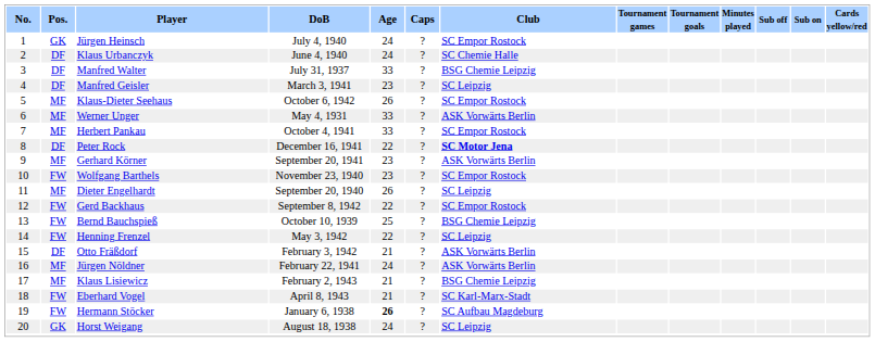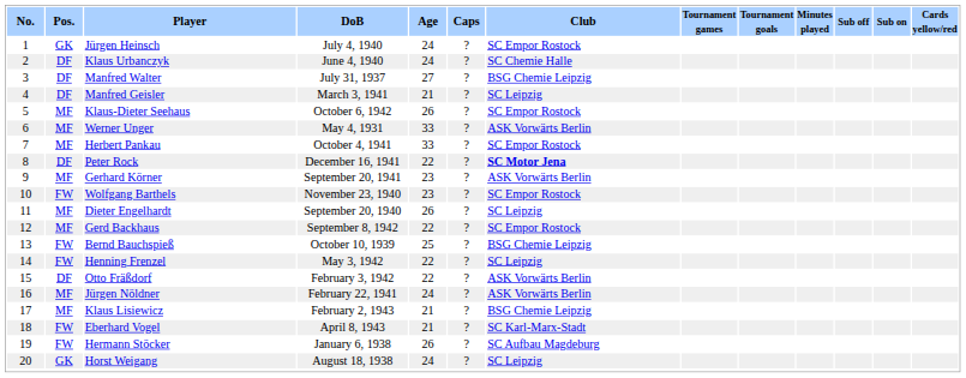 <table border="0" width="100%" style="border: 1px solid #999; background-color:#FFFFFF; text-align:center">
 <tr align="center" bgcolor="#AAD0FF">
 <th width=4%>No.</th>
 <th width=4%>Pos.</th>
 <th width=23%>Player</th>
 <th width=12%>DoB</th>
 <th width=4%>Age</th>
 <th width=4%>Caps</th>
 <th width=21%>Club</th>
 <th width=6%><small>Tournament<br>games</small></th>
 <th width=6%><small>Tournament<br>goals</small></th>
 <th width=4%><small>Minutes<br>played</small></th>
 <th width=4%><small>Sub off</small></th>
 <th width=4%><small>Sub on</small></th>
 <th width=4%><small>Cards<br>yellow/red</small></th>
 </tr>
 <tr>
 <td>1</td>
 <td><a href='#'>GK</a></td>
 <td align="left"><a href='#'>Jürgen Heinsch</a></td>
 <td>July 4, 1940</td>
 <td>24</td>
 <td>?</td>
 <td align="left"> <a href='#'>SC Empor Rostock</a></td>
 <td></td>
 <td></td>
 <td></td>
 <td></td>
 <td></td>
 <td></td>
 </tr>
 <tr bgcolor="#EFEFEF">
 <td>2</td>
 <td><a href='#'>DF</a></td>
 <td align="left"><a href='#'>Klaus Urbanczyk</a></td>
 <td>June 4, 1940</td>
 <td>24</td>
 <td>?</td>
 <td align="left"> <a href='#'>SC Chemie Halle</a></td>
 <td></td>
 <td></td>
 <td></td>
 <td></td>
 <td></td>
 <td></td>
 </tr>
 <tr>
 <td>3</td>
 <td><a href='#'>DF</a></td>
 <td align="left"><a href='#'>Manfred Walter</a></td>
 <td>July 31, 1937</td>
-<td>33</td>
+<td>27</td>
 <td>?</td>
 <td align="left"> <a href='#'>BSG Chemie Leipzig</a></td>
 <td></td>
 <td></td>
 <td></td>
 <td></td>
 <td></td>
 <td></td>
 </tr>
 <tr bgcolor="#EFEFEF">
 <td>4</td>
 <td><a href='#'>DF</a></td>
 <td align="left"><a href='#'>Manfred Geisler</a></td>
 <td>March 3, 1941</td>
-<td>23</td>
+<td>21</td>
 <td>?</td>
 <td align="left"> <a href='#'>SC Leipzig</a></td>
 <td></td>
 <td></td>
 <td></td>
 <td></td>
 <td></td>
 <td></td>
 </tr>
 <tr>
 <td>5</td>
 <td><a href='#'>MF</a></td>
 <td align="left"><a href='#'>Klaus-Dieter Seehaus</a></td>
 <td>October 6, 1942</td>
 <td>26</td>
 <td>?</td>
 <td align="left"> <a href='#'>SC Empor Rostock</a></td>
 <td></td>
 <td></td>
 <td></td>
 <td></td>
 <td></td>
 <td></td>
 </tr>
 <tr bgcolor="#EFEFEF">
 <td>6</td>
 <td><a href='#'>MF</a></td>
 <td align="left"><a href='#'>Werner Unger</a></td>
 <td>May 4, 1931</td>
 <td>33</td>
 <td>?</td>
 <td align="left"> <a href='#'>ASK Vorwärts Berlin</a></td>
 <td></td>
 <td></td>
 <td></td>
 <td></td>
 <td></td>
 <td></td>
 </tr>
 <tr>
 <td>7</td>
 <td><a href='#'>MF</a></td>
 <td align="left"><a href='#'>Herbert Pankau</a></td>
 <td>October 4, 1941</td>
 <td>33</td>
 <td>?</td>
 <td align="left"> <a href='#'>SC Empor Rostock</a></td>
 <td></td>
 <td></td>
 <td></td>
 <td></td>
 <td></td>
 <td></td>
 </tr>
 <tr bgcolor="#EFEFEF">
 <td>8</td>
 <td><a href='#'>DF</a></td>
 <td align="left"><a href='#'>Peter Rock</a></td>
 <td>December 16, 1941</td>
 <td>22</td>
 <td>?</td>
 <td align="left"><strong> <a href='#'>SC Motor Jena</a></strong></td>
 <td></td>
 <td></td>
 <td></td>
 <td></td>
 <td></td>
 <td></td>
 </tr>
 <tr>
 <td>9</td>
 <td><a href='#'>MF</a></td>
 <td align="left"><a href='#'>Gerhard Körner</a></td>
 <td>September 20, 1941</td>
 <td>23</td>
 <td>?</td>
 <td align="left"> <a href='#'>ASK Vorwärts Berlin</a></td>
 <td></td>
 <td></td>
 <td></td>
 <td></td>
 <td></td>
 <td></td>
 </tr>
 <tr bgcolor="#EFEFEF">
 <td>10</td>
 <td><a href='#'>FW</a></td>
 <td align="left"><a href='#'>Wolfgang Barthels</a></td>
 <td>November 23, 1940</td>
 <td>23</td>
 <td>?</td>
 <td align="left"> <a href='#'>SC Empor Rostock</a></td>
 <td></td>
 <td></td>
 <td></td>
 <td></td>
 <td></td>
 <td></td>
 </tr>
 <tr>
 <td>11</td>
 <td><a href='#'>MF</a></td>
 <td align="left"><a href='#'>Dieter Engelhardt</a></td>
 <td>September 20, 1940</td>
 <td>26</td>
 <td>?</td>
 <td align="left"> <a href='#'>SC Leipzig</a></td>
 <td></td>
 <td></td>
 <td></td>
 <td></td>
 <td></td>
 <td></td>
 </tr>
 <tr bgcolor="#EFEFEF">
 <td>12</td>
-<td><a href='#'>FW</a></td>
+<td><a href='#'>MF</a></td>
 <td align="left"><a href='#'>Gerd Backhaus</a></td>
 <td>September 8, 1942</td>
 <td>22</td>
 <td>?</td>
 <td align="left"> <a href='#'>SC Empor Rostock</a></td>
 <td></td>
 <td></td>
 <td></td>
 <td></td>
 <td></td>
 <td></td>
 </tr>
 <tr>
 <td>13</td>
 <td><a href='#'>FW</a></td>
 <td align="left"><a href='#'>Bernd Bauchspieß</a></td>
 <td>October 10, 1939</td>
 <td>25</td>
 <td>?</td>
 <td align="left"> <a href='#'>BSG Chemie Leipzig</a></td>
 <td></td>
 <td></td>
 <td></td>
 <td></td>
 <td></td>
 <td></td>
 </tr>
 <tr bgcolor="#EFEFEF">
 <td>14</td>
 <td><a href='#'>FW</a></td>
 <td align="left"><a href='#'>Henning Frenzel</a></td>
 <td>May 3, 1942</td>
 <td>22</td>
 <td>?</td>
 <td align="left"> <a href='#'>SC Leipzig</a></td>
 <td></td>
 <td></td>
 <td></td>
 <td></td>
 <td></td>
 <td></td>
 </tr>
 <tr>
 <td>15</td>
 <td><a href='#'>DF</a></td>
 <td align="left"><a href='#'>Otto Fräßdorf</a></td>
 <td>February 3, 1942</td>
-<td>21</td>
+<td>22</td>
 <td>?</td>
 <td align="left"> <a href='#'>ASK Vorwärts Berlin</a></td>
 <td></td>
 <td></td>
 <td></td>
 <td></td>
 <td></td>
 <td></td>
 </tr>
 <tr bgcolor="#EFEFEF">
 <td>16</td>
 <td><a href='#'>MF</a></td>
 <td align="left"><a href='#'>Jürgen Nöldner</a></td>
 <td>February 22, 1941</td>
 <td>24</td>
 <td>?</td>
 <td align="left"> <a href='#'>ASK Vorwärts Berlin</a></td>
 <td></td>
 <td></td>
 <td></td>
 <td></td>
 <td></td>
 <td></td>
 </tr>
 <tr>
 <td>17</td>
 <td><a href='#'>MF</a></td>
 <td align="left"><a href='#'>Klaus Lisiewicz</a></td>
 <td>February 2, 1943</td>
 <td>21</td>
 <td>?</td>
 <td align="left"> <a href='#'>BSG Chemie Leipzig</a></td>
 <td></td>
 <td></td>
 <td></td>
 <td></td>
 <td></td>
 <td></td>
 </tr>
 <tr bgcolor="#EFEFEF">
 <td>18</td>
 <td><a href='#'>FW</a></td>
 <td align="left"><a href='#'>Eberhard Vogel</a></td>
 <td>April 8, 1943</td>
 <td>21</td>
 <td>?</td>
 <td align="left"> <a href='#'>SC Karl-Marx-Stadt</a></td>
 <td></td>
 <td></td>
 <td></td>
 <td></td>
 <td></td>
 <td></td>
 </tr>
 <tr>
 <td>19</td>
 <td><a href='#'>FW</a></td>
 <td align="left"><a href='#'>Hermann Stöcker</a></td>
 <td>January 6, 1938</td>
-<td><strong>26</strong></td>
+<td>26</td>
 <td>?</td>
 <td align="left"> <a href='#'>SC Aufbau Magdeburg</a></td>
 <td></td>
 <td></td>
 <td></td>
 <td></td>
 <td></td>
 <td></td>
 </tr>
 <tr bgcolor="#EFEFEF">
 <td>20</td>
 <td><a href='#'>GK</a></td>
 <td align="left"><a href='#'>Horst Weigang</a></td>
 <td>August 18, 1938</td>
 <td>24</td>
 <td>?</td>
 <td align="left"> <a href='#'>SC Leipzig</a></td>
 <td></td>
 <td></td>
 <td></td>
 <td></td>
 <td></td>
 <td></td>
 </tr>
 <tr>
 </tr>
 </table>
